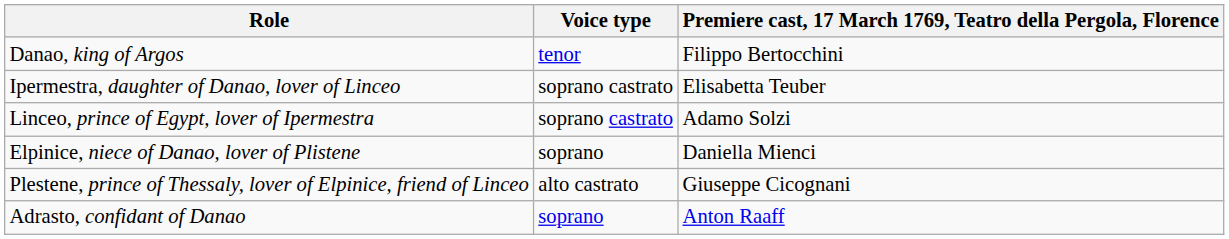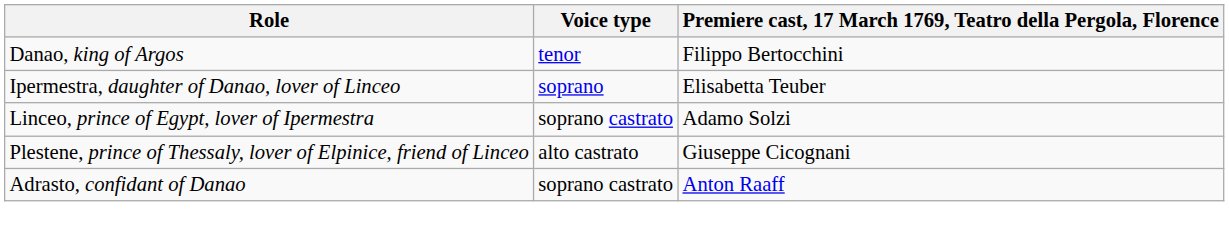 <table class="wikitable">
 <tr>
 <th>Role</th>
 <th>Voice type</th>
 <th>Premiere cast, 17 March 1769, Teatro della Pergola, Florence</th>
 </tr>
 <tr>
 <td>Danao, <em>king of Argos</em></td>
 <td><a href='#'>tenor</a></td>
 <td>Filippo Bertocchini</td>
 </tr>
 <tr>
 <td>Ipermestra, <em>daughter of Danao, lover of Linceo</em></td>
-<td>soprano castrato</td>
+<td><a href='#'>soprano</a></td>
 <td>Elisabetta Teuber</td>
 </tr>
 <tr>
 <td>Linceo, <em>prince of Egypt, lover of Ipermestra</em></td>
 <td>soprano <a href='#'>castrato</a></td>
 <td>Adamo Solzi</td>
 </tr>
 <tr>
-<td>Elpinice, <em>niece of Danao, lover of Plistene</em></td>
-<td>soprano</td>
-<td>Daniella Mienci</td>
-</tr>
-<tr>
 <td>Plestene, <em>prince of Thessaly, lover of Elpinice, friend of Linceo</em></td>
 <td>alto castrato</td>
 <td>Giuseppe Cicognani</td>
 </tr>
 <tr>
 <td>Adrasto, <em>confidant of Danao</em></td>
-<td><a href='#'>soprano</a></td>
+<td>soprano castrato</td>
 <td><a href='#'>Anton Raaff</a></td>
 </tr>
 </table>
